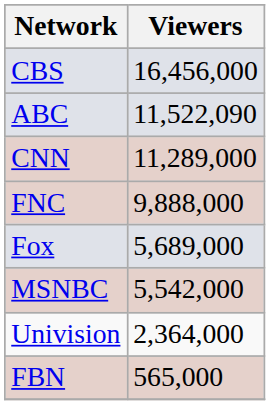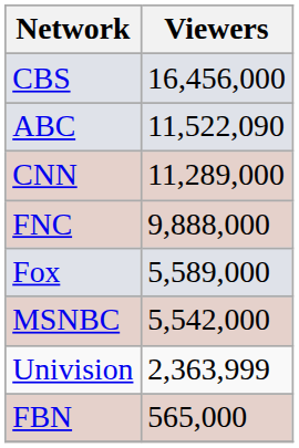 <table class="wikitable">
 <tr>
 <th>Network</th>
 <th>Viewers</th>
 </tr>
 <tr style="background:#dfe2e9;">
 <td><a href='#'>CBS</a></td>
 <td>16,456,000</td>
 </tr>
 <tr style="background:#dfe2e9;">
 <td><a href='#'>ABC</a></td>
 <td>11,522,090</td>
 </tr>
 <tr style="background:#e5d1cb;">
 <td><a href='#'>CNN</a></td>
 <td>11,289,000</td>
 </tr>
 <tr style="background:#e5d1cb;">
 <td><a href='#'>FNC</a></td>
 <td>9,888,000</td>
 </tr>
 <tr style="background:#dfe2e9;">
 <td><a href='#'>Fox</a></td>
-<td>5,689,000</td>
+<td>5,589,000</td>
 </tr>
 <tr style="background:#e5d1cb;">
 <td><a href='#'>MSNBC</a></td>
 <td>5,542,000</td>
 </tr>
 <tr>
 <td><a href='#'>Univision</a></td>
-<td>2,364,000</td>
+<td>2,363,999</td>
 </tr>
 <tr style="background:#e5d1cb;">
 <td><a href='#'>FBN</a></td>
 <td>565,000</td>
 </tr>
 <tr style="background:#e5d1cb;">
 </tr>
 </table>
